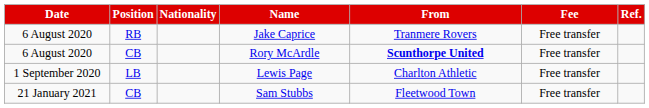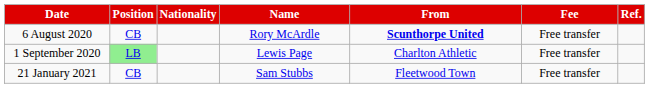 <table class="wikitable"  style="text-align:center; font-size:90%; ">
 <tr>
 <th style="background:#DD0000; color:#FFFFFF; width:120px;">Date</th>
 <th style="background:#DD0000; color:#FFFFFF; width:50px;">Position</th>
 <th style="background:#DD0000; color:#FFFFFF; width:50px;">Nationality</th>
 <th style="background:#DD0000; color:#FFFFFF; width:150px;">Name</th>
 <th style="background:#DD0000; color:#FFFFFF; width:200px;">From</th>
 <th style="background:#DD0000; color:#FFFFFF; width:110px;">Fee</th>
 <th style="background:#DD0000; color:#FFFFFF; width:25px;">Ref.</th>
 </tr>
 <tr>
 <td>6 August 2020</td>
-<td><a href='#'>RB</a></td>
-<td></td>
-<td><a href='#'>Jake Caprice</a></td>
-<td> <a href='#'>Tranmere Rovers</a></td>
-<td>Free transfer</td>
-<td></td>
-</tr>
-<tr>
-<td>6 August 2020</td>
 <td><a href='#'>CB</a></td>
 <td></td>
 <td><a href='#'>Rory McArdle</a></td>
 <td><strong> <a href='#'>Scunthorpe United</a></strong></td>
 <td>Free transfer</td>
 <td></td>
 </tr>
 <tr>
 <td>1 September 2020</td>
-<td><a href='#'>LB</a></td>
+<td style="background: lightgreen;"><a href='#'>LB</a></td>
 <td></td>
 <td><a href='#'>Lewis Page</a></td>
 <td> <a href='#'>Charlton Athletic</a></td>
 <td>Free transfer</td>
 <td></td>
 </tr>
 <tr>
 <td>21 January 2021</td>
 <td><a href='#'>CB</a></td>
 <td></td>
 <td><a href='#'>Sam Stubbs</a></td>
 <td> <a href='#'>Fleetwood Town</a></td>
 <td>Free transfer</td>
 <td></td>
 </tr>
 </table>
